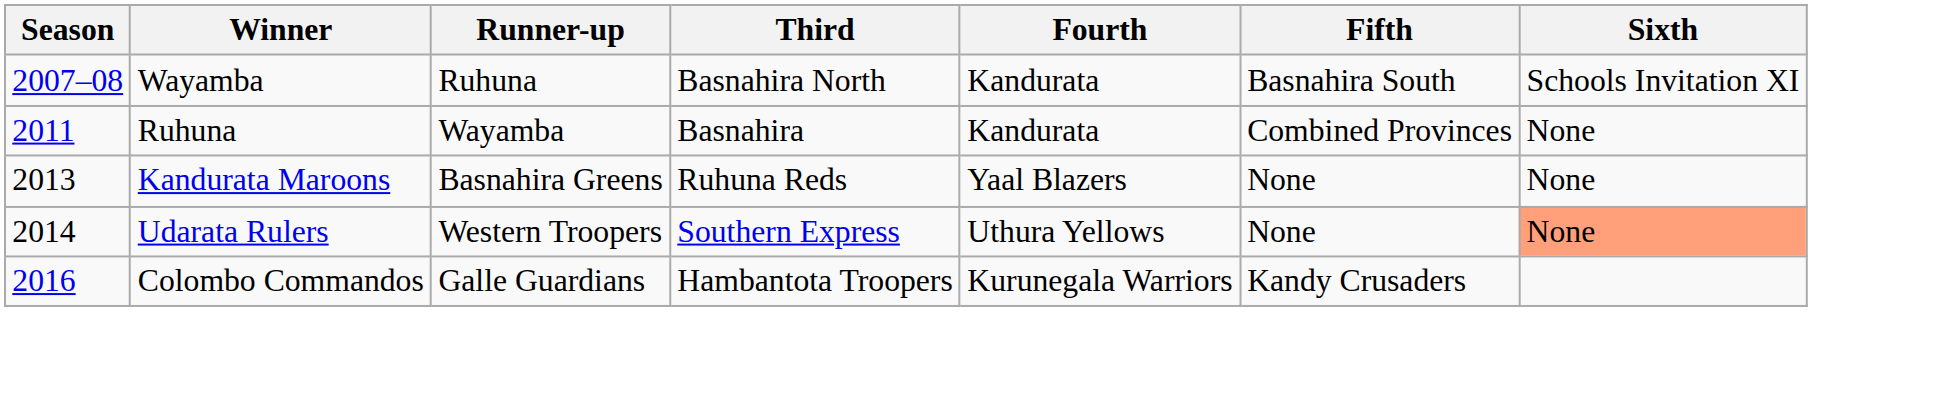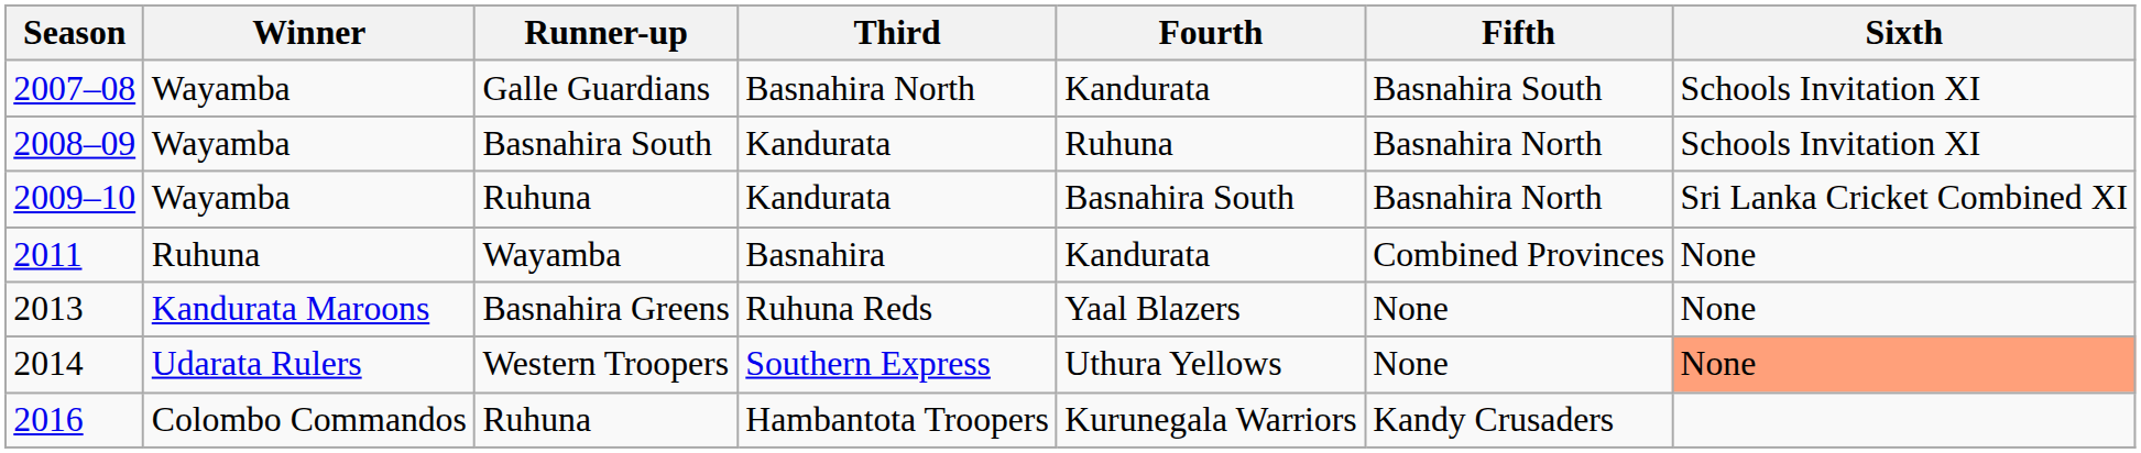 <table class="wikitable">
 <tr style="background:#efefef;">
 <th>Season</th>
 <th>Winner</th>
 <th>Runner-up</th>
 <th>Third</th>
 <th>Fourth</th>
 <th>Fifth</th>
 <th>Sixth</th>
 </tr>
 <tr>
 <td><a href='#'>2007–08</a></td>
 <td>Wayamba</td>
-<td>Ruhuna</td>
+<td>Galle Guardians</td>
 <td>Basnahira North</td>
 <td>Kandurata</td>
 <td>Basnahira South</td>
 <td>Schools Invitation XI</td>
+</tr>
+<tr>
+<td><a href='#'>2008–09</a></td>
+<td>Wayamba</td>
+<td>Basnahira South</td>
+<td>Kandurata</td>
+<td>Ruhuna</td>
+<td>Basnahira North</td>
+<td>Schools Invitation XI</td>
+</tr>
+<tr>
+<td><a href='#'>2009–10</a></td>
+<td>Wayamba</td>
+<td>Ruhuna</td>
+<td>Kandurata</td>
+<td>Basnahira South</td>
+<td>Basnahira North</td>
+<td>Sri Lanka Cricket Combined XI</td>
 </tr>
 <tr>
 <td><a href='#'>2011</a></td>
 <td>Ruhuna</td>
 <td>Wayamba</td>
 <td>Basnahira</td>
 <td>Kandurata</td>
 <td>Combined Provinces</td>
 <td>None</td>
 </tr>
 <tr>
 <td>2013</td>
 <td><a href='#'>Kandurata Maroons</a></td>
 <td>Basnahira Greens</td>
 <td>Ruhuna Reds</td>
 <td>Yaal Blazers</td>
 <td>None</td>
 <td>None</td>
 </tr>
 <tr>
 <td>2014</td>
 <td><a href='#'>Udarata Rulers</a></td>
 <td>Western Troopers</td>
 <td><a href='#'>Southern Express</a></td>
 <td>Uthura Yellows</td>
 <td>None</td>
 <td style="background: lightsalmon;">None</td>
 </tr>
 <tr>
 <td><a href='#'>2016</a></td>
 <td>Colombo Commandos</td>
-<td>Galle Guardians</td>
+<td>Ruhuna</td>
 <td>Hambantota Troopers</td>
 <td>Kurunegala Warriors</td>
 <td>Kandy Crusaders</td>
 <td></td>
 </tr>
 </table>
